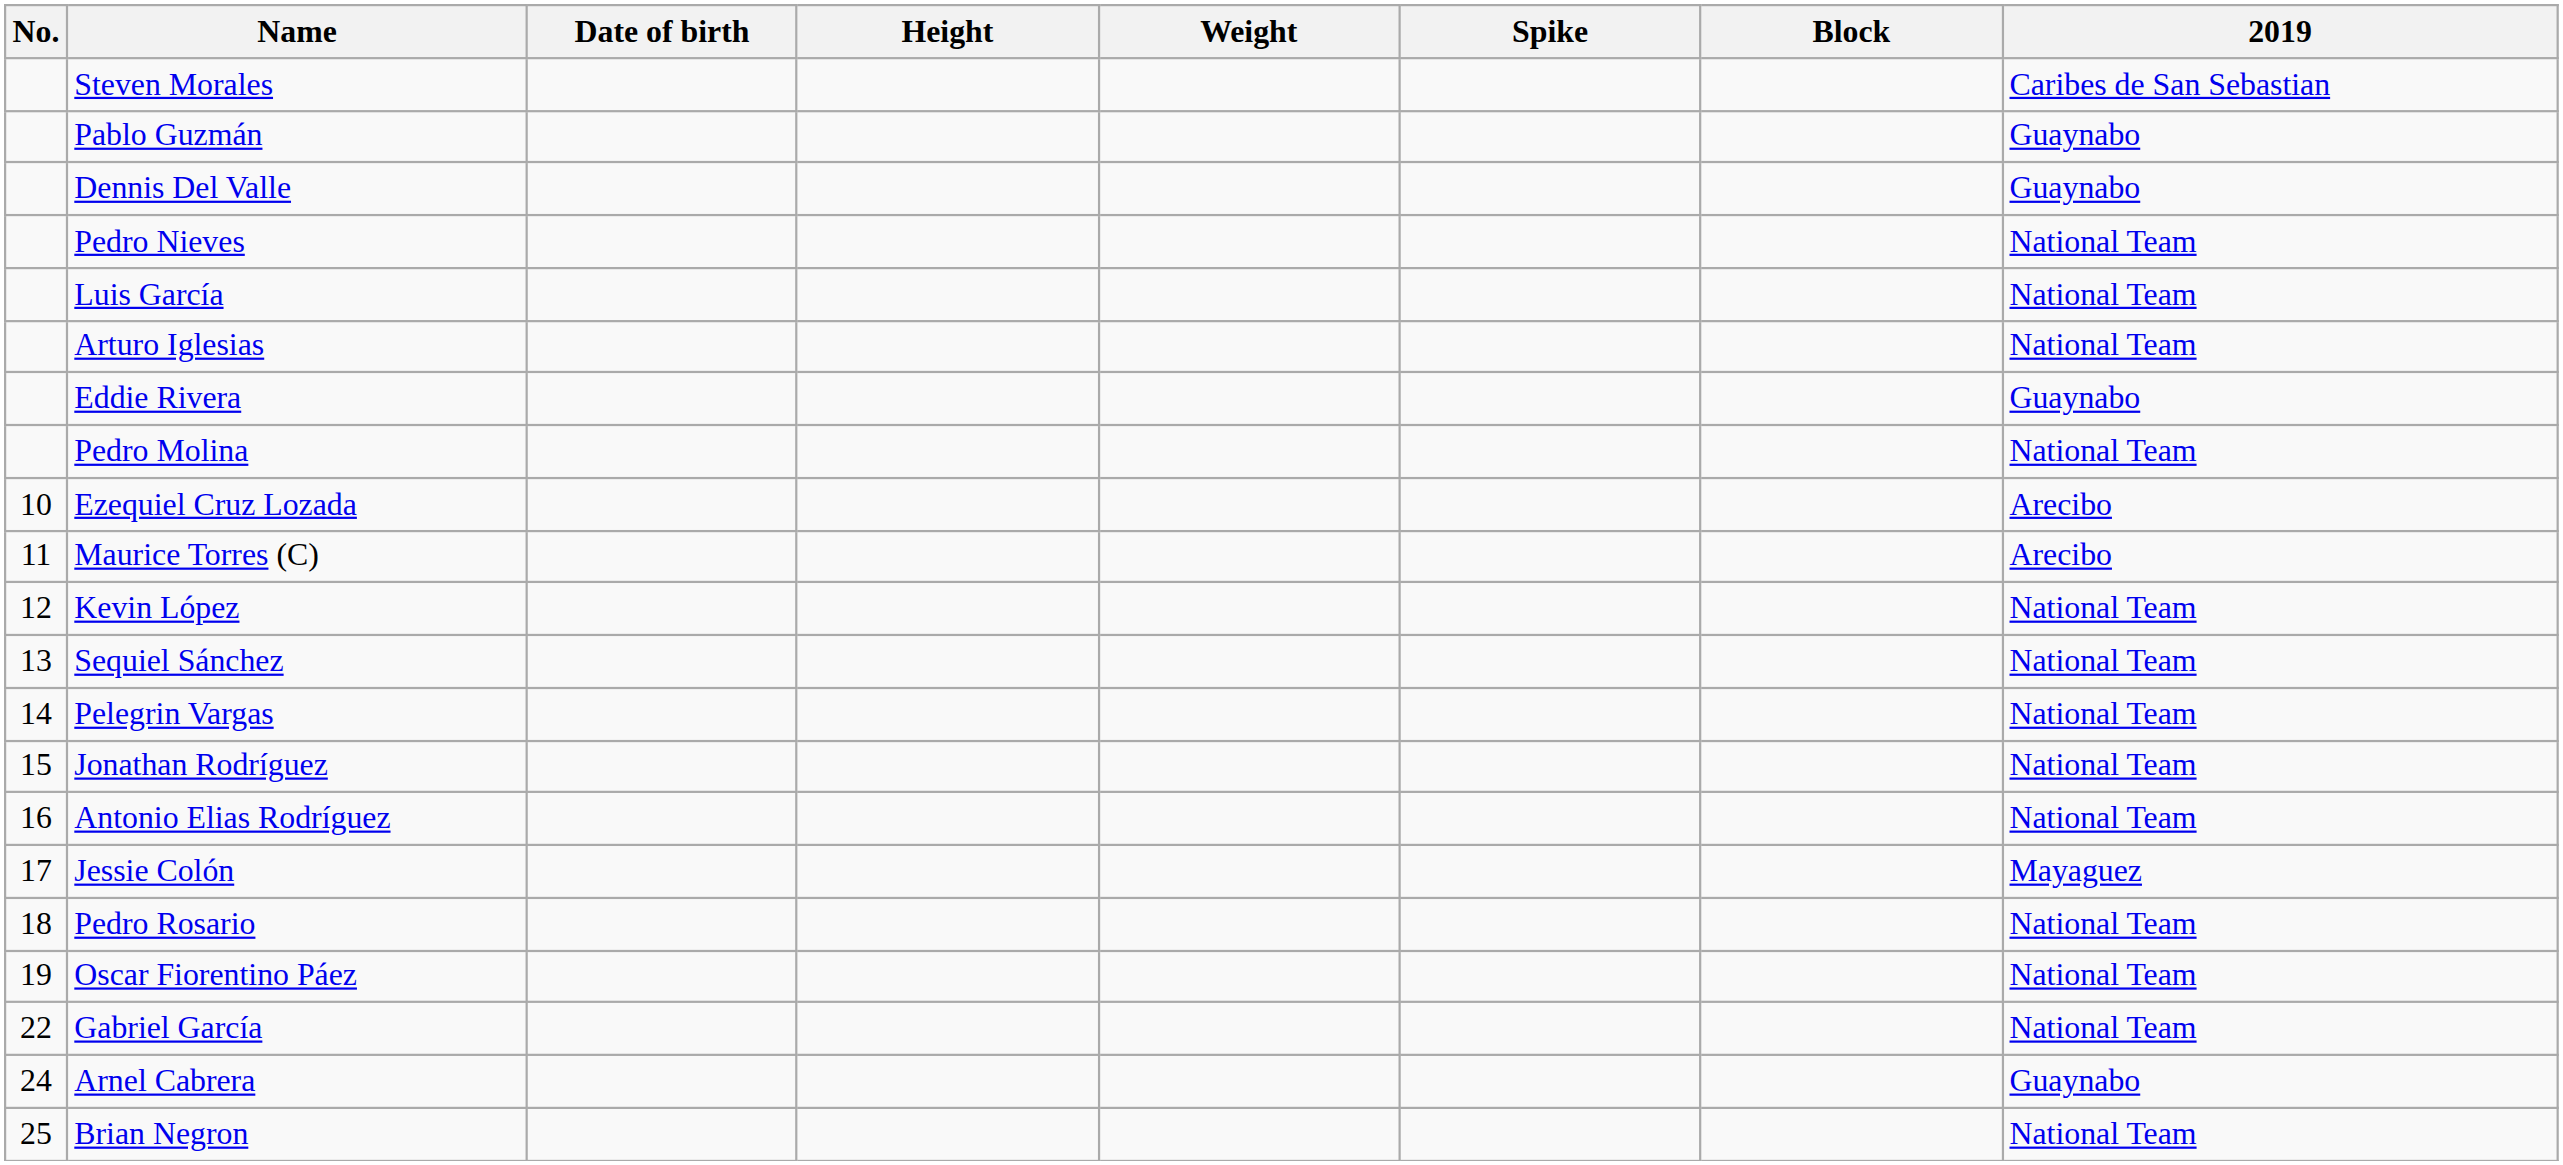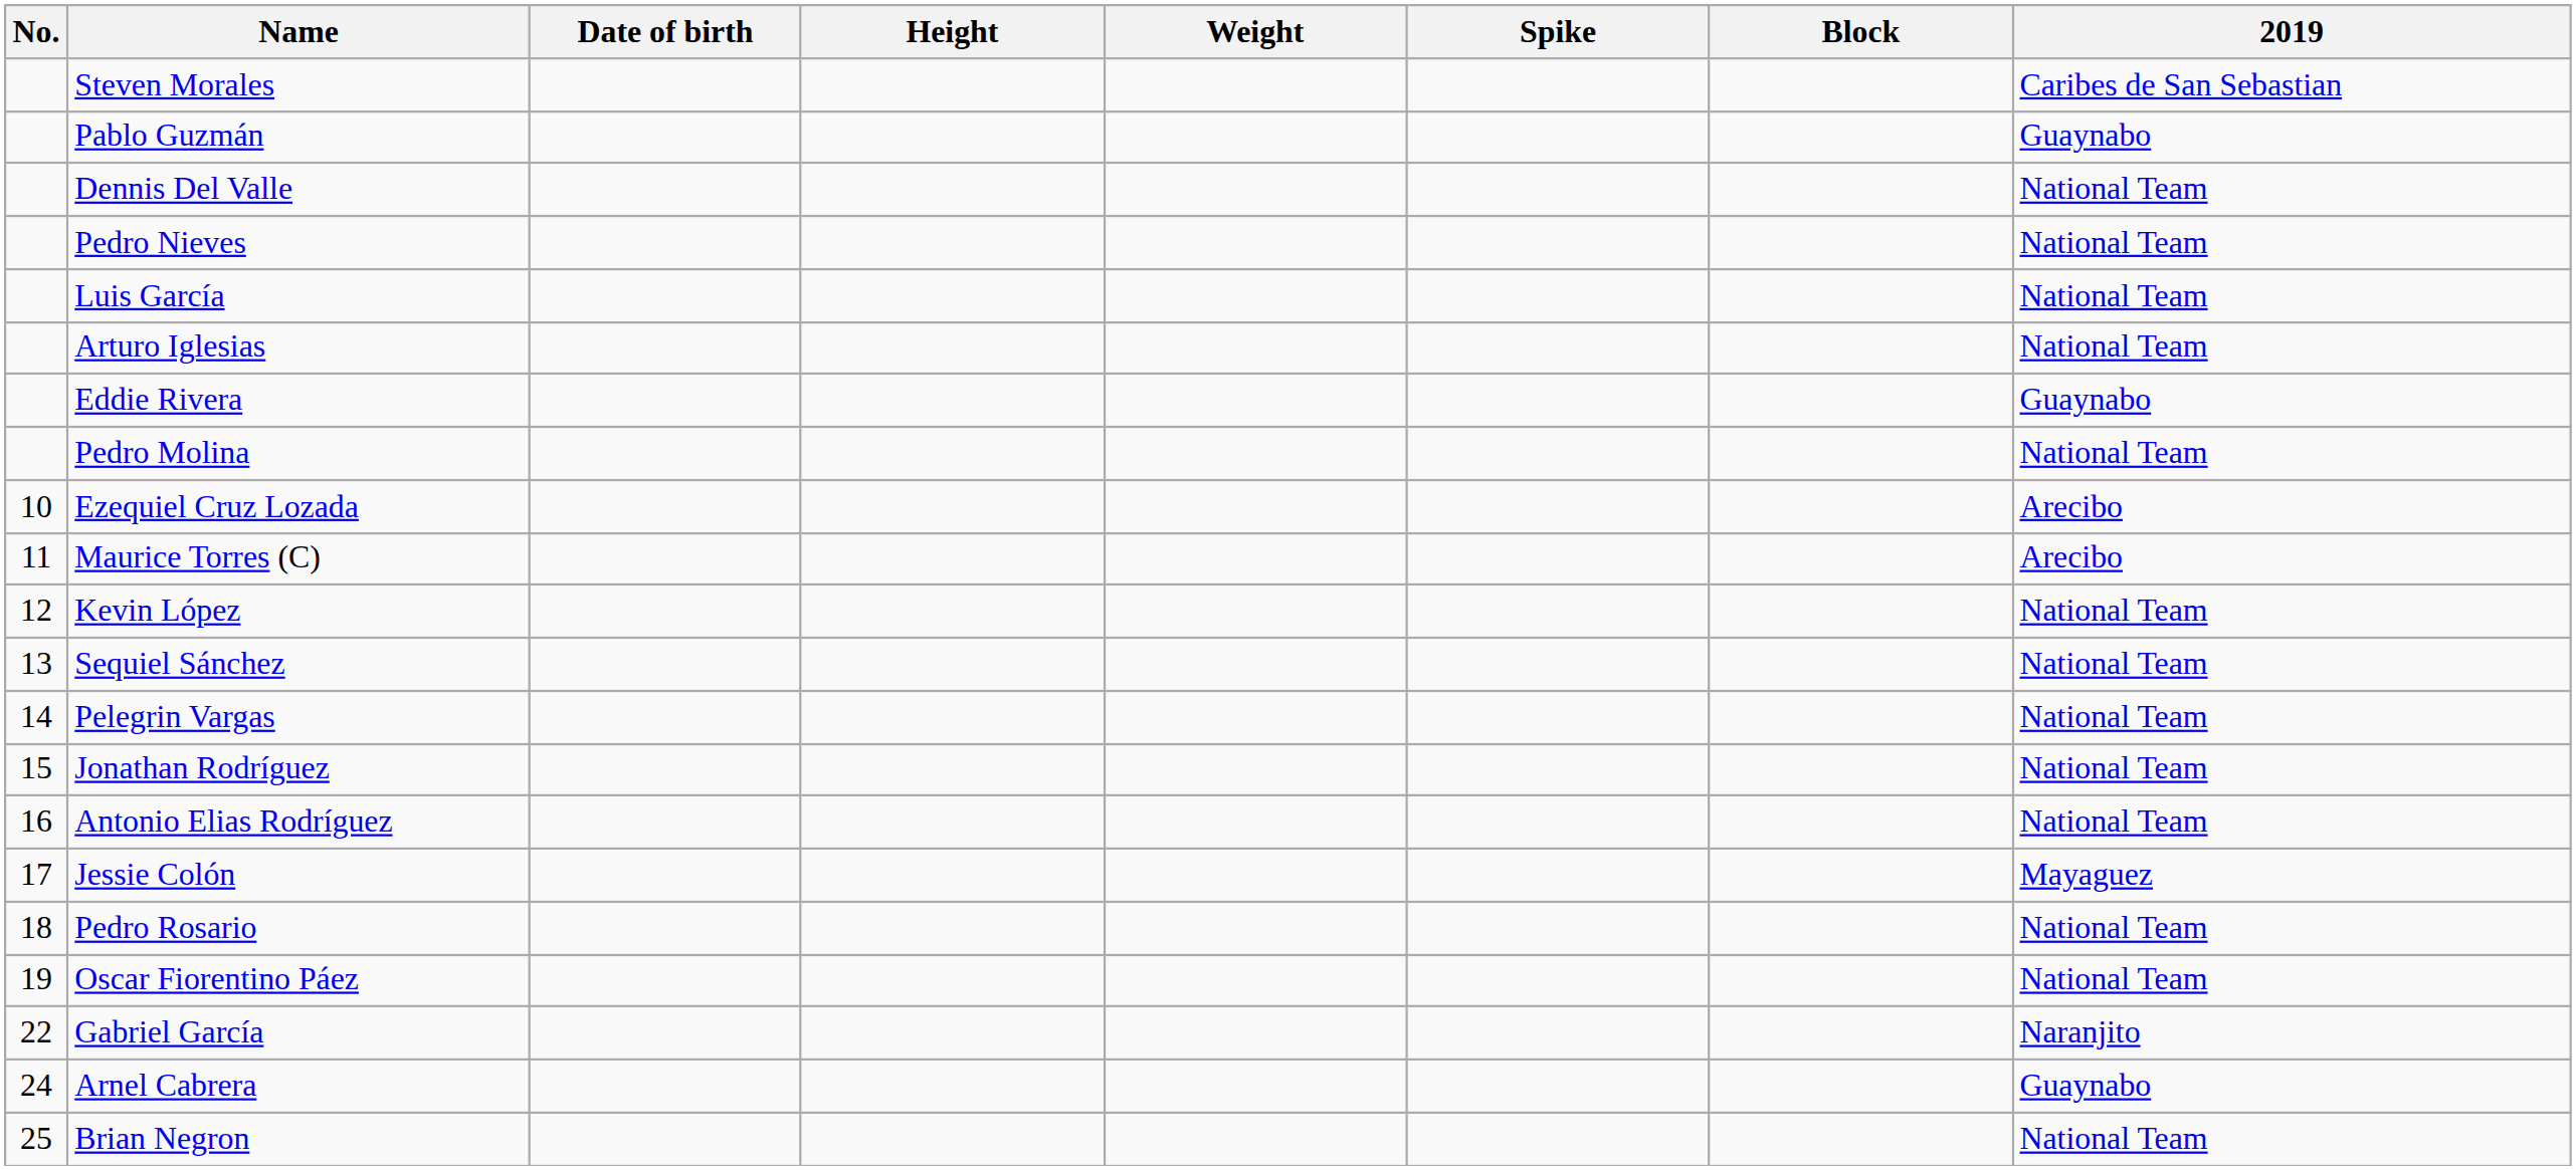 <table class="wikitable sortable" style="font-size:90%; text-align:center;">
 <tr>
 <th>No.</th>
 <th style="width:14em">Name</th>
 <th style="width:8em">Date of birth</th>
 <th style="width:9em">Height</th>
 <th style="width:9em">Weight</th>
 <th style="width:9em">Spike</th>
 <th style="width:9em">Block</th>
 <th style="width:17em">2019</th>
 </tr>
 <tr>
 <td></td>
 <td align=left><a href='#'>Steven Morales</a></td>
 <td align=right></td>
 <td></td>
 <td></td>
 <td></td>
 <td></td>
 <td align=left> <a href='#'>Caribes de San Sebastian</a></td>
 </tr>
 <tr>
 <td></td>
 <td align=left><a href='#'>Pablo Guzmán</a></td>
 <td align=right></td>
 <td></td>
 <td></td>
 <td></td>
 <td></td>
 <td align=left> <a href='#'>Guaynabo</a></td>
 </tr>
 <tr>
 <td></td>
 <td align=left><a href='#'>Dennis Del Valle</a></td>
 <td align=right></td>
 <td></td>
 <td></td>
 <td></td>
 <td></td>
-<td align=left> <a href='#'>Guaynabo</a></td>
+<td align=left> <a href='#'>National Team</a></td>
 </tr>
 <tr>
 <td></td>
 <td align=left><a href='#'>Pedro Nieves</a></td>
 <td align=right></td>
 <td></td>
 <td></td>
 <td></td>
 <td></td>
 <td align=left> <a href='#'>National Team</a></td>
 </tr>
 <tr>
 <td></td>
 <td align=left><a href='#'>Luis García</a></td>
 <td align=right></td>
 <td></td>
 <td></td>
 <td></td>
 <td></td>
 <td align=left> <a href='#'>National Team</a></td>
 </tr>
 <tr>
 <td></td>
 <td align=left><a href='#'>Arturo Iglesias</a></td>
 <td align=right></td>
 <td></td>
 <td></td>
 <td></td>
 <td></td>
 <td align=left> <a href='#'>National Team</a></td>
 </tr>
 <tr>
 <td></td>
 <td align=left><a href='#'>Eddie Rivera</a></td>
 <td align=right></td>
 <td></td>
 <td></td>
 <td></td>
 <td></td>
 <td align=left> <a href='#'>Guaynabo</a></td>
 </tr>
 <tr>
 <td></td>
 <td align=left><a href='#'>Pedro Molina</a></td>
 <td align=right></td>
 <td></td>
 <td></td>
 <td></td>
 <td></td>
 <td align=left> <a href='#'>National Team</a></td>
 </tr>
 <tr>
 <td>10</td>
 <td align=left><a href='#'>Ezequiel Cruz Lozada</a></td>
 <td align=right></td>
 <td></td>
 <td></td>
 <td></td>
 <td></td>
 <td align=left> <a href='#'>Arecibo</a></td>
 </tr>
 <tr>
 <td>11</td>
 <td align=left><a href='#'>Maurice Torres</a> (C)</td>
 <td align="right"></td>
 <td></td>
 <td></td>
 <td></td>
 <td></td>
 <td align=left> <a href='#'>Arecibo</a></td>
 </tr>
 <tr>
 <td>12</td>
 <td align=left><a href='#'>Kevin López</a></td>
 <td align=right></td>
 <td></td>
 <td></td>
 <td></td>
 <td></td>
 <td align=left> <a href='#'>National Team</a></td>
 </tr>
 <tr>
 <td>13</td>
 <td align=left><a href='#'>Sequiel Sánchez</a></td>
 <td align=right></td>
 <td></td>
 <td></td>
 <td></td>
 <td></td>
 <td align=left> <a href='#'>National Team</a></td>
 </tr>
 <tr>
 <td>14</td>
 <td align=left><a href='#'>Pelegrin Vargas</a></td>
 <td align=right></td>
 <td></td>
 <td></td>
 <td></td>
 <td></td>
 <td align=left> <a href='#'>National Team</a></td>
 </tr>
 <tr>
 <td>15</td>
 <td align=left><a href='#'>Jonathan Rodríguez</a></td>
 <td align=right></td>
 <td></td>
 <td></td>
 <td></td>
 <td></td>
 <td align=left> <a href='#'>National Team</a></td>
 </tr>
 <tr>
 <td>16</td>
 <td align=left><a href='#'>Antonio Elias Rodríguez</a></td>
 <td align=right></td>
 <td></td>
 <td></td>
 <td></td>
 <td></td>
 <td align=left> <a href='#'>National Team</a></td>
 </tr>
 <tr>
 <td>17</td>
 <td align=left><a href='#'>Jessie Colón</a></td>
 <td align=right></td>
 <td></td>
 <td></td>
 <td></td>
 <td></td>
 <td align=left> <a href='#'>Mayaguez</a></td>
 </tr>
 <tr>
 <td>18</td>
 <td align=left><a href='#'>Pedro Rosario</a></td>
 <td align=right></td>
 <td></td>
 <td></td>
 <td></td>
 <td></td>
 <td align=left> <a href='#'>National Team</a></td>
 </tr>
 <tr>
 <td>19</td>
 <td align=left><a href='#'>Oscar Fiorentino Páez</a></td>
 <td align=right></td>
 <td></td>
 <td></td>
 <td></td>
 <td></td>
 <td align=left> <a href='#'>National Team</a></td>
 </tr>
 <tr>
 <td>22</td>
 <td align=left><a href='#'>Gabriel García</a></td>
 <td align=right></td>
 <td></td>
 <td></td>
 <td></td>
 <td></td>
-<td align=left> <a href='#'>National Team</a></td>
+<td align=left> <a href='#'>Naranjito</a></td>
 </tr>
 <tr>
 <td>24</td>
 <td align=left><a href='#'>Arnel Cabrera</a></td>
 <td align=right></td>
 <td></td>
 <td></td>
 <td></td>
 <td></td>
 <td align=left> <a href='#'>Guaynabo</a></td>
 </tr>
 <tr>
 <td>25</td>
 <td align=left><a href='#'>Brian Negron</a></td>
 <td align=right></td>
 <td></td>
 <td></td>
 <td></td>
 <td></td>
 <td align=left> <a href='#'>National Team</a></td>
 </tr>
 </table>
